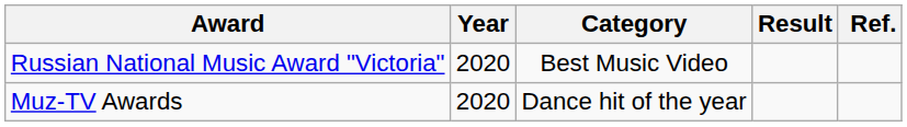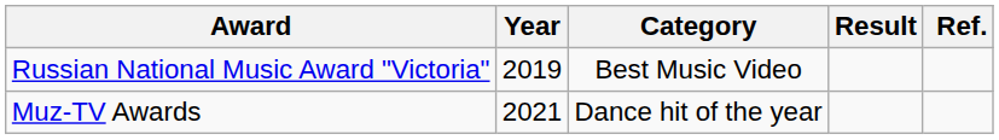 <table class="wikitable">
 <tr>
 <th>Award</th>
 <th>Year</th>
 <th>Category</th>
 <th>Result</th>
 <th> Ref.</th>
 </tr>
 <tr>
 <td><a href='#'>Russian National Music Award "Victoria"</a></td>
-<td>2020</td>
+<td>2019</td>
 <td align="center">Best Music Video</td>
 <td></td>
 <td align="center"></td>
 </tr>
 <tr>
 <td><a href='#'>Muz-TV</a> Awards</td>
-<td>2020</td>
+<td>2021</td>
 <td>Dance hit of the year</td>
 <td></td>
 <td align="center"></td>
 </tr>
 </table>
